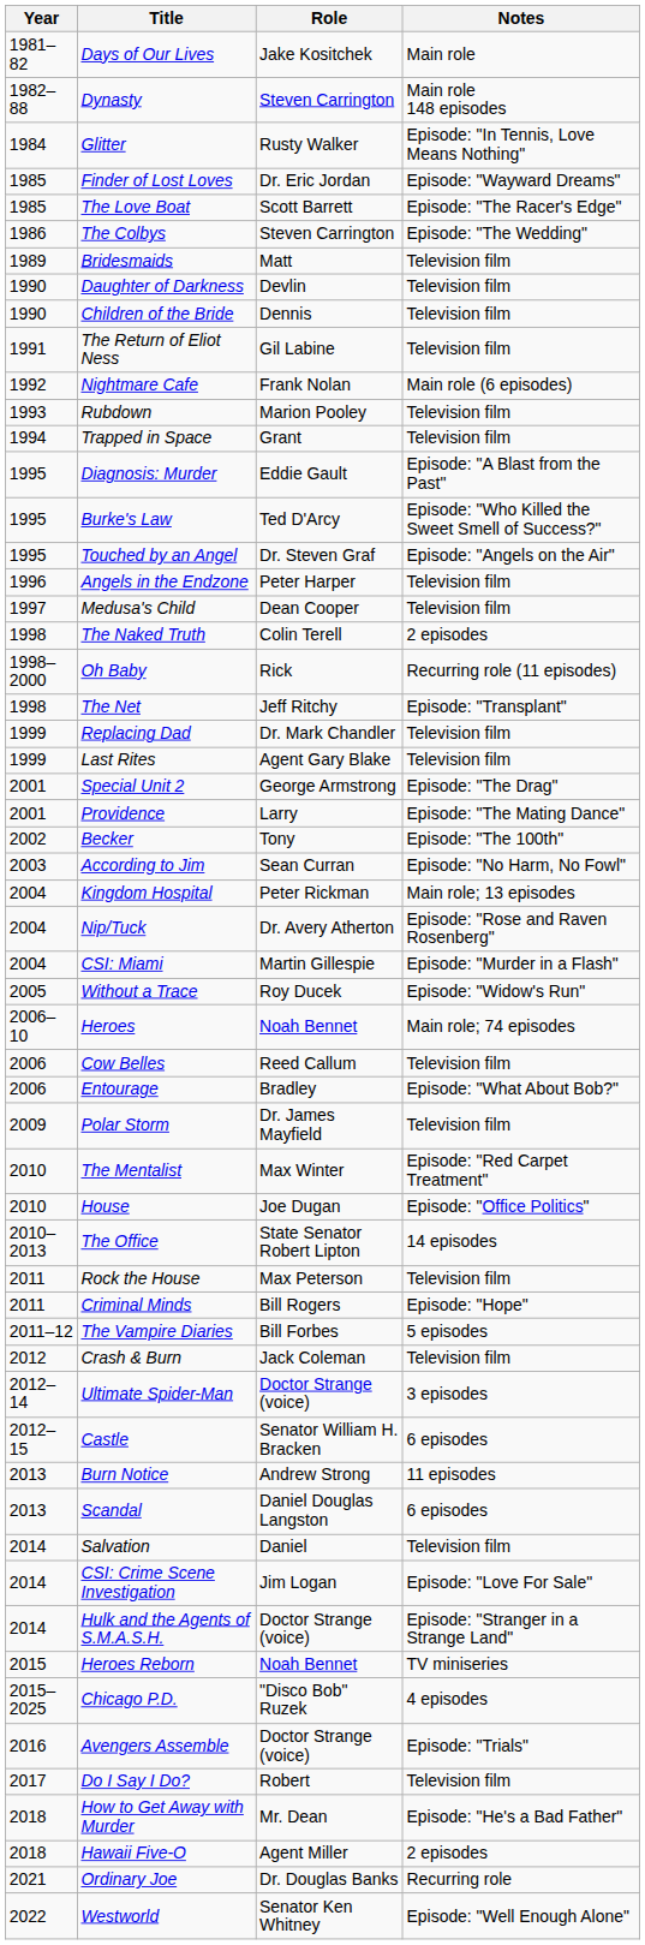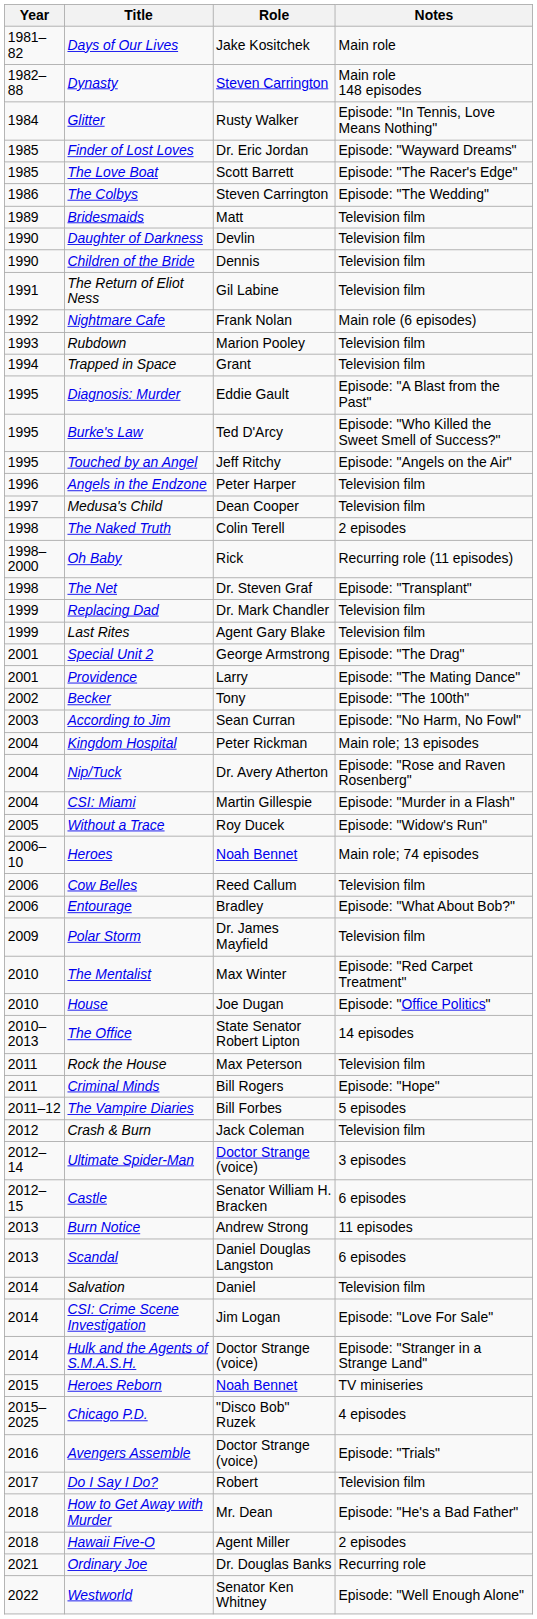 <table class="wikitable sortable">
 <tr>
 <th>Year</th>
 <th>Title</th>
 <th>Role</th>
 <th class="unsortable">Notes</th>
 </tr>
 <tr>
 <td>1981–82</td>
 <td><em><a href='#'>Days of Our Lives</a></em></td>
 <td>Jake Kositchek</td>
 <td>Main role</td>
 </tr>
 <tr>
 <td>1982–88</td>
 <td><em><a href='#'>Dynasty</a></em></td>
 <td><a href='#'>Steven Carrington</a></td>
 <td>Main role<br>148 episodes</td>
 </tr>
 <tr>
 <td>1984</td>
 <td><em><a href='#'>Glitter</a></em></td>
 <td>Rusty Walker</td>
 <td>Episode: "In Tennis, Love Means Nothing"</td>
 </tr>
 <tr>
 <td>1985</td>
 <td><em><a href='#'>Finder of Lost Loves</a></em></td>
 <td>Dr. Eric Jordan</td>
 <td>Episode: "Wayward Dreams"</td>
 </tr>
 <tr>
 <td>1985</td>
 <td><em><a href='#'>The Love Boat</a></em></td>
 <td>Scott Barrett</td>
 <td>Episode: "The Racer's Edge"</td>
 </tr>
 <tr>
 <td>1986</td>
 <td><em><a href='#'>The Colbys</a></em></td>
 <td>Steven Carrington</td>
 <td>Episode: "The Wedding"</td>
 </tr>
 <tr>
 <td>1989</td>
 <td><em><a href='#'>Bridesmaids</a></em></td>
 <td>Matt</td>
 <td>Television film</td>
 </tr>
 <tr>
 <td>1990</td>
 <td><em><a href='#'>Daughter of Darkness</a></em></td>
 <td>Devlin</td>
 <td>Television film</td>
 </tr>
 <tr>
 <td>1990</td>
 <td><em><a href='#'>Children of the Bride</a></em></td>
 <td>Dennis</td>
 <td>Television film</td>
 </tr>
 <tr>
 <td>1991</td>
 <td><em>The Return of Eliot Ness</em></td>
 <td>Gil Labine</td>
 <td>Television film</td>
 </tr>
 <tr>
 <td>1992</td>
 <td><em><a href='#'>Nightmare Cafe</a></em></td>
 <td>Frank Nolan</td>
 <td>Main role (6 episodes)</td>
 </tr>
 <tr>
 <td>1993</td>
 <td><em>Rubdown</em></td>
 <td>Marion Pooley</td>
 <td>Television film</td>
 </tr>
 <tr>
 <td>1994</td>
 <td><em>Trapped in Space</em></td>
 <td>Grant</td>
 <td>Television film</td>
 </tr>
 <tr>
 <td>1995</td>
 <td><em><a href='#'>Diagnosis: Murder</a></em></td>
 <td>Eddie Gault</td>
 <td>Episode: "A Blast from the Past"</td>
 </tr>
 <tr>
 <td>1995</td>
 <td><em><a href='#'>Burke's Law</a></em></td>
 <td>Ted D'Arcy</td>
 <td>Episode: "Who Killed the Sweet Smell of Success?"</td>
 </tr>
 <tr>
 <td>1995</td>
 <td><em><a href='#'>Touched by an Angel</a></em></td>
-<td>Dr. Steven Graf</td>
+<td>Jeff Ritchy</td>
 <td>Episode: "Angels on the Air"</td>
 </tr>
 <tr>
 <td>1996</td>
 <td><em><a href='#'>Angels in the Endzone</a></em></td>
 <td>Peter Harper</td>
 <td>Television film</td>
 </tr>
 <tr>
 <td>1997</td>
 <td><em>Medusa's Child</em></td>
 <td>Dean Cooper</td>
 <td>Television film</td>
 </tr>
 <tr>
 <td>1998</td>
 <td><em><a href='#'>The Naked Truth</a></em></td>
 <td>Colin Terell</td>
 <td>2 episodes</td>
 </tr>
 <tr>
 <td>1998–2000</td>
 <td><em><a href='#'>Oh Baby</a></em></td>
 <td>Rick</td>
 <td>Recurring role (11 episodes)</td>
 </tr>
 <tr>
 <td>1998</td>
 <td><em><a href='#'>The Net</a></em></td>
-<td>Jeff Ritchy</td>
+<td>Dr. Steven Graf</td>
 <td>Episode: "Transplant"</td>
 </tr>
 <tr>
 <td>1999</td>
 <td><em><a href='#'>Replacing Dad</a></em></td>
 <td>Dr. Mark Chandler</td>
 <td>Television film</td>
 </tr>
 <tr>
 <td>1999</td>
 <td><em>Last Rites</em></td>
 <td>Agent Gary Blake</td>
 <td>Television film</td>
 </tr>
 <tr>
 <td>2001</td>
 <td><em><a href='#'>Special Unit 2</a></em></td>
 <td>George Armstrong</td>
 <td>Episode: "The Drag"</td>
 </tr>
 <tr>
 <td>2001</td>
 <td><em><a href='#'>Providence</a></em></td>
 <td>Larry</td>
 <td>Episode: "The Mating Dance"</td>
 </tr>
 <tr>
 <td>2002</td>
 <td><em><a href='#'>Becker</a></em></td>
 <td>Tony</td>
 <td>Episode: "The 100th"</td>
 </tr>
 <tr>
 <td>2003</td>
 <td><em><a href='#'>According to Jim</a></em></td>
 <td>Sean Curran</td>
 <td>Episode: "No Harm, No Fowl"</td>
 </tr>
 <tr>
 <td>2004</td>
 <td><em><a href='#'>Kingdom Hospital</a></em></td>
 <td>Peter Rickman</td>
 <td>Main role; 13 episodes</td>
 </tr>
 <tr>
 <td>2004</td>
 <td><em><a href='#'>Nip/Tuck</a></em></td>
 <td>Dr. Avery Atherton</td>
 <td>Episode: "Rose and Raven Rosenberg"</td>
 </tr>
 <tr>
 <td>2004</td>
 <td><em><a href='#'>CSI: Miami</a></em></td>
 <td>Martin Gillespie</td>
 <td>Episode: "Murder in a Flash"</td>
 </tr>
 <tr>
 <td>2005</td>
 <td><em><a href='#'>Without a Trace</a></em></td>
 <td>Roy Ducek</td>
 <td>Episode: "Widow's Run"</td>
 </tr>
 <tr>
 <td>2006–10</td>
 <td><em><a href='#'>Heroes</a></em></td>
 <td><a href='#'>Noah Bennet</a></td>
 <td>Main role; 74 episodes</td>
 </tr>
 <tr>
 <td>2006</td>
 <td><em><a href='#'>Cow Belles</a></em></td>
 <td>Reed Callum</td>
 <td>Television film</td>
 </tr>
 <tr>
 <td>2006</td>
 <td><em><a href='#'>Entourage</a></em></td>
 <td>Bradley</td>
 <td>Episode: "What About Bob?"</td>
 </tr>
 <tr>
 <td>2009</td>
 <td><em><a href='#'>Polar Storm</a></em></td>
 <td>Dr. James Mayfield</td>
 <td>Television film</td>
 </tr>
 <tr>
 <td>2010</td>
 <td><em><a href='#'>The Mentalist</a></em></td>
 <td>Max Winter</td>
 <td>Episode: "Red Carpet Treatment"</td>
 </tr>
 <tr>
 <td>2010</td>
 <td><em><a href='#'>House</a></em></td>
 <td>Joe Dugan</td>
 <td>Episode: "<a href='#'>Office Politics</a>"</td>
 </tr>
 <tr>
 <td>2010–2013</td>
 <td><em><a href='#'>The Office</a></em></td>
 <td>State Senator Robert Lipton</td>
 <td>14 episodes</td>
 </tr>
 <tr>
 <td>2011</td>
 <td><em>Rock the House</em></td>
 <td>Max Peterson</td>
 <td>Television film</td>
 </tr>
 <tr>
 <td>2011</td>
 <td><em><a href='#'>Criminal Minds</a></em></td>
 <td>Bill Rogers</td>
 <td>Episode: "Hope"</td>
 </tr>
 <tr>
 <td>2011–12</td>
 <td><em><a href='#'>The Vampire Diaries</a></em></td>
 <td>Bill Forbes</td>
 <td>5 episodes</td>
 </tr>
 <tr>
 <td>2012</td>
 <td><em>Crash & Burn</em></td>
 <td>Jack Coleman</td>
 <td>Television film</td>
 </tr>
 <tr>
 <td>2012–14</td>
 <td><em><a href='#'>Ultimate Spider-Man</a></em></td>
 <td><a href='#'>Doctor Strange</a> (voice)</td>
 <td>3 episodes</td>
 </tr>
 <tr>
 <td>2012–15</td>
 <td><em><a href='#'>Castle</a></em></td>
 <td>Senator William H. Bracken</td>
 <td>6 episodes</td>
 </tr>
 <tr>
 <td>2013</td>
 <td><em><a href='#'>Burn Notice</a></em></td>
 <td>Andrew Strong</td>
 <td>11 episodes</td>
 </tr>
 <tr>
 <td>2013</td>
 <td><em><a href='#'>Scandal</a></em></td>
 <td>Daniel Douglas Langston</td>
 <td>6 episodes</td>
 </tr>
 <tr>
 <td>2014</td>
 <td><em>Salvation</em></td>
 <td>Daniel</td>
 <td>Television film</td>
 </tr>
 <tr>
 <td>2014</td>
 <td><em><a href='#'>CSI: Crime Scene Investigation</a></em></td>
 <td>Jim Logan</td>
 <td>Episode: "Love For Sale"</td>
 </tr>
 <tr>
 <td>2014</td>
 <td><em><a href='#'>Hulk and the Agents of S.M.A.S.H.</a></em></td>
 <td>Doctor Strange (voice)</td>
 <td>Episode: "Stranger in a Strange Land"</td>
 </tr>
 <tr>
 <td>2015</td>
 <td><em><a href='#'>Heroes Reborn</a></em></td>
 <td><a href='#'>Noah Bennet</a></td>
 <td>TV miniseries</td>
 </tr>
 <tr>
 <td>2015–2025</td>
 <td><em><a href='#'>Chicago P.D.</a></em></td>
 <td>"Disco Bob" Ruzek</td>
 <td>4 episodes</td>
 </tr>
 <tr>
 <td>2016</td>
 <td><em><a href='#'>Avengers Assemble</a></em></td>
 <td>Doctor Strange (voice)</td>
 <td>Episode: "Trials"</td>
 </tr>
 <tr>
 <td>2017</td>
 <td><em><a href='#'>Do I Say I Do?</a></em></td>
 <td>Robert</td>
 <td>Television film</td>
 </tr>
 <tr>
 <td>2018</td>
 <td><em><a href='#'>How to Get Away with Murder</a></em></td>
 <td>Mr. Dean</td>
 <td>Episode: "He's a Bad Father"</td>
 </tr>
 <tr>
 <td>2018</td>
 <td><em><a href='#'>Hawaii Five-O</a></em></td>
 <td>Agent Miller</td>
 <td>2 episodes</td>
 </tr>
 <tr>
 <td>2021</td>
 <td><em><a href='#'>Ordinary Joe</a></em></td>
 <td>Dr. Douglas Banks</td>
 <td>Recurring role</td>
 </tr>
 <tr>
 <td>2022</td>
 <td><em><a href='#'>Westworld</a></em></td>
 <td>Senator Ken Whitney</td>
 <td>Episode: "Well Enough Alone"</td>
 </tr>
 </table>
